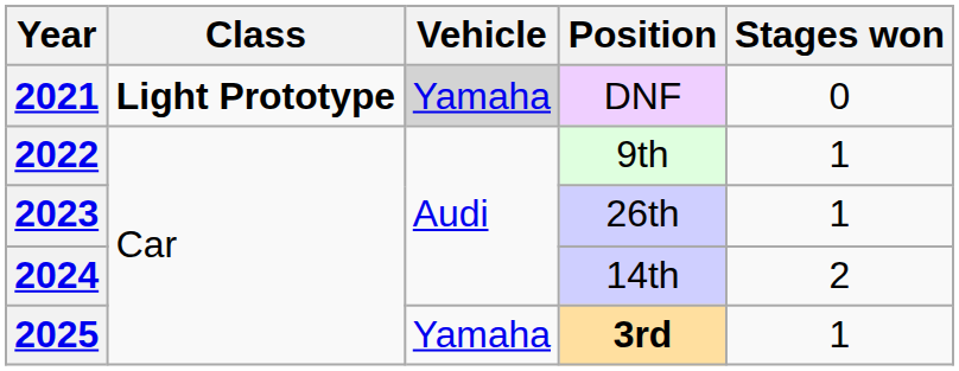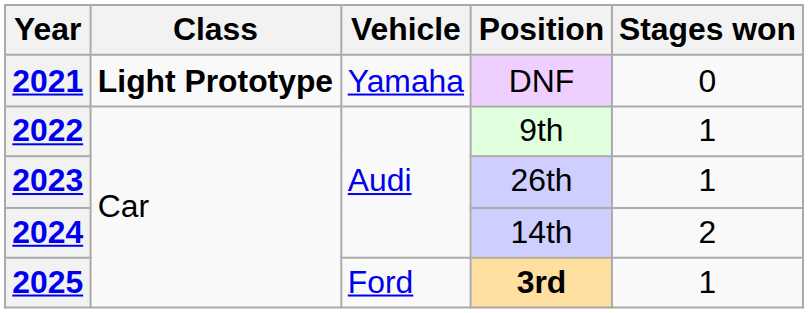 <table class="wikitable">
 <tr>
 <th>Year</th>
 <th>Class</th>
 <th>Vehicle</th>
 <th>Position</th>
 <th>Stages won</th>
 </tr>
 <tr>
 <th><a href='#'>2021</a></th>
 <td><strong>Light Prototype</strong></td>
-<td style="background: lightgrey;"> <a href='#'>Yamaha</a></td>
+<td> <a href='#'>Yamaha</a></td>
 <td align="center" style="background:#EFCFFF;">DNF</td>
 <td align="center">0</td>
 </tr>
 <tr>
 <th><a href='#'>2022</a></th>
 <td rowspan="4">Car</td>
 <td rowspan="3"> <a href='#'>Audi</a></td>
 <td align="center" style="background:#DFFFDF;">9th</td>
 <td align="center">1</td>
 </tr>
 <tr>
 <th><a href='#'>2023</a></th>
 <td align="center" style="background:#CFCFFF;">26th</td>
 <td align="center">1</td>
 </tr>
 <tr>
 <th><a href='#'>2024</a></th>
 <td align="center" style="background:#CFCFFF;">14th</td>
 <td align="center">2</td>
 </tr>
 <tr>
 <th><a href='#'>2025</a></th>
-<td> <a href='#'>Yamaha</a></td>
+<td> <a href='#'>Ford</a></td>
 <td align="center" style="background:#FFDF9F;"><strong>3rd</strong></td>
 <td align="center">1</td>
 </tr>
 </table>
